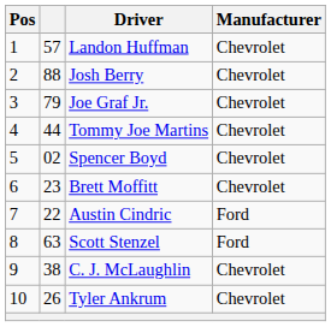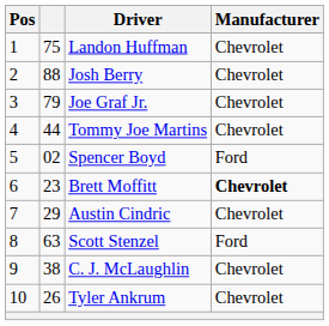 <table class="wikitable" style="font-size:98%">
 <tr>
 <th>Pos</th>
 <th></th>
 <th>Driver</th>
 <th>Manufacturer</th>
 </tr>
 <tr>
 <td>1</td>
-<td>57</td>
+<td>75</td>
 <td><a href='#'>Landon Huffman</a></td>
 <td>Chevrolet</td>
 </tr>
 <tr>
 <td>2</td>
 <td>88</td>
 <td><a href='#'>Josh Berry</a></td>
 <td>Chevrolet</td>
 </tr>
 <tr>
 <td>3</td>
 <td>79</td>
 <td><a href='#'>Joe Graf Jr.</a></td>
 <td>Chevrolet</td>
 </tr>
 <tr>
 <td>4</td>
 <td>44</td>
 <td><a href='#'>Tommy Joe Martins</a></td>
 <td>Chevrolet</td>
 </tr>
 <tr>
 <td>5</td>
 <td>02</td>
 <td><a href='#'>Spencer Boyd</a></td>
-<td>Chevrolet</td>
+<td>Ford</td>
 </tr>
 <tr>
 <td>6</td>
 <td>23</td>
 <td><a href='#'>Brett Moffitt</a></td>
-<td>Chevrolet</td>
+<td><strong>Chevrolet</strong></td>
 </tr>
 <tr>
 <td>7</td>
-<td>22</td>
+<td>29</td>
 <td><a href='#'>Austin Cindric</a></td>
-<td>Ford</td>
+<td>Chevrolet</td>
 </tr>
 <tr>
 <td>8</td>
 <td>63</td>
 <td><a href='#'>Scott Stenzel</a></td>
 <td>Ford</td>
 </tr>
 <tr>
 <td>9</td>
 <td>38</td>
 <td><a href='#'>C. J. McLaughlin</a></td>
 <td>Chevrolet</td>
 </tr>
 <tr>
 <td>10</td>
 <td>26</td>
 <td><a href='#'>Tyler Ankrum</a></td>
 <td>Chevrolet</td>
 </tr>
 <tr>
 <th colspan=4></th>
 </tr>
 </table>
